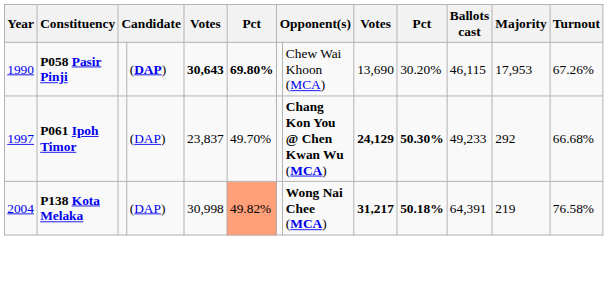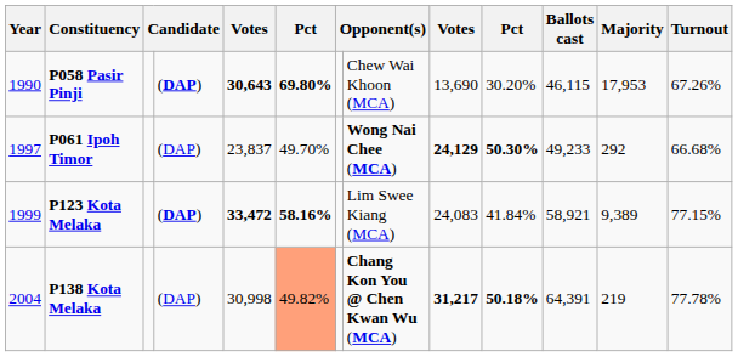 <table class="wikitable" style="margin:0.5em ; font-size:95%">
 <tr>
 <th>Year</th>
 <th>Constituency</th>
 <th colspan=2>Candidate</th>
 <th>Votes</th>
 <th>Pct</th>
 <th colspan=2>Opponent(s)</th>
 <th>Votes</th>
 <th>Pct</th>
 <th>Ballots cast</th>
 <th>Majority</th>
 <th>Turnout</th>
 </tr>
 <tr>
 <td><a href='#'>1990</a></td>
 <td><strong>P058 <a href='#'>Pasir Pinji</a></strong></td>
 <td></td>
 <td> (<a href='#'><strong>DAP</strong></a>)</td>
 <td align="right"><strong>30,643</strong></td>
 <td><strong>69.80%</strong></td>
 <td></td>
 <td>Chew Wai Khoon (<a href='#'>MCA</a>)</td>
 <td align="right">13,690</td>
 <td>30.20%</td>
 <td>46,115</td>
 <td>17,953</td>
 <td>67.26%</td>
 </tr>
 <tr>
 <td><a href='#'>1997</a></td>
 <td><strong>P061 <a href='#'>Ipoh Timor</a></strong></td>
 <td></td>
 <td> (<a href='#'>DAP</a>)</td>
 <td align="right">23,837</td>
 <td>49.70%</td>
 <td></td>
-<td><strong>Chang Kon You @ Chen Kwan Wu</strong> (<a href='#'><strong>MCA</strong></a>)</td>
+<td><strong>Wong Nai Chee</strong> (<a href='#'><strong>MCA</strong></a>)</td>
 <td align="right"><strong>24,129</strong></td>
 <td><strong>50.30%</strong></td>
 <td>49,233</td>
 <td>292</td>
 <td>66.68%</td>
+</tr>
+<tr>
+<td><a href='#'>1999</a></td>
+<td><strong>P123 <a href='#'>Kota Melaka</a></strong></td>
+<td></td>
+<td> (<a href='#'><strong>DAP</strong></a>)</td>
+<td align="right"><strong>33,472</strong></td>
+<td><strong>58.16%</strong></td>
+<td></td>
+<td>Lim Swee Kiang (<a href='#'>MCA</a>)</td>
+<td align="right">24,083</td>
+<td>41.84%</td>
+<td>58,921</td>
+<td>9,389</td>
+<td>77.15%</td>
 </tr>
 <tr>
 <td><a href='#'>2004</a></td>
 <td><strong>P138 <a href='#'>Kota Melaka</a></strong></td>
 <td></td>
 <td> (<a href='#'>DAP</a>)</td>
 <td align="right">30,998</td>
 <td style="background: lightsalmon;">49.82%</td>
 <td></td>
-<td><strong>Wong Nai Chee</strong> (<a href='#'><strong>MCA</strong></a>)</td>
+<td><strong>Chang Kon You @ Chen Kwan Wu</strong> (<a href='#'><strong>MCA</strong></a>)</td>
 <td align="right"><strong>31,217</strong></td>
 <td><strong>50.18%</strong></td>
 <td>64,391</td>
 <td>219</td>
-<td>76.58%</td>
+<td>77.78%</td>
 </tr>
 </table>
